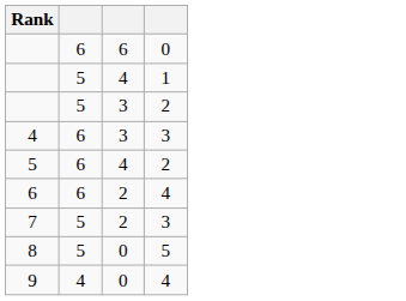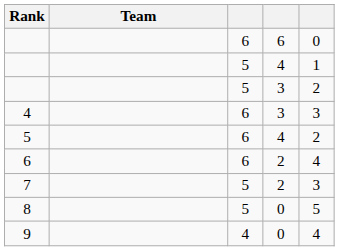 <table class="wikitable" style="text-align: center;">
 <tr>
 <th width=40>Rank</th>
+<th width=180>Team</th>
 <th width=30></th>
 <th width=30></th>
 <th width=30></th>
 </tr>
 <tr>
 <td></td>
+<td align=left></td>
 <td>6</td>
 <td>6</td>
 <td>0</td>
 </tr>
 <tr>
 <td></td>
+<td align=left></td>
 <td>5</td>
 <td>4</td>
 <td>1</td>
 </tr>
 <tr>
 <td></td>
+<td align=left></td>
 <td>5</td>
 <td>3</td>
 <td>2</td>
 </tr>
 <tr>
 <td>4</td>
+<td align=left></td>
 <td>6</td>
 <td>3</td>
 <td>3</td>
 </tr>
 <tr>
 <td>5</td>
+<td align=left></td>
 <td>6</td>
 <td>4</td>
 <td>2</td>
 </tr>
 <tr>
 <td>6</td>
+<td align=left></td>
 <td>6</td>
 <td>2</td>
 <td>4</td>
 </tr>
 <tr>
 <td>7</td>
+<td align=left></td>
 <td>5</td>
 <td>2</td>
 <td>3</td>
 </tr>
 <tr>
 <td>8</td>
+<td align=left></td>
 <td>5</td>
 <td>0</td>
 <td>5</td>
 </tr>
 <tr>
 <td>9</td>
+<td align=left></td>
 <td>4</td>
 <td>0</td>
 <td>4</td>
 </tr>
 </table>
